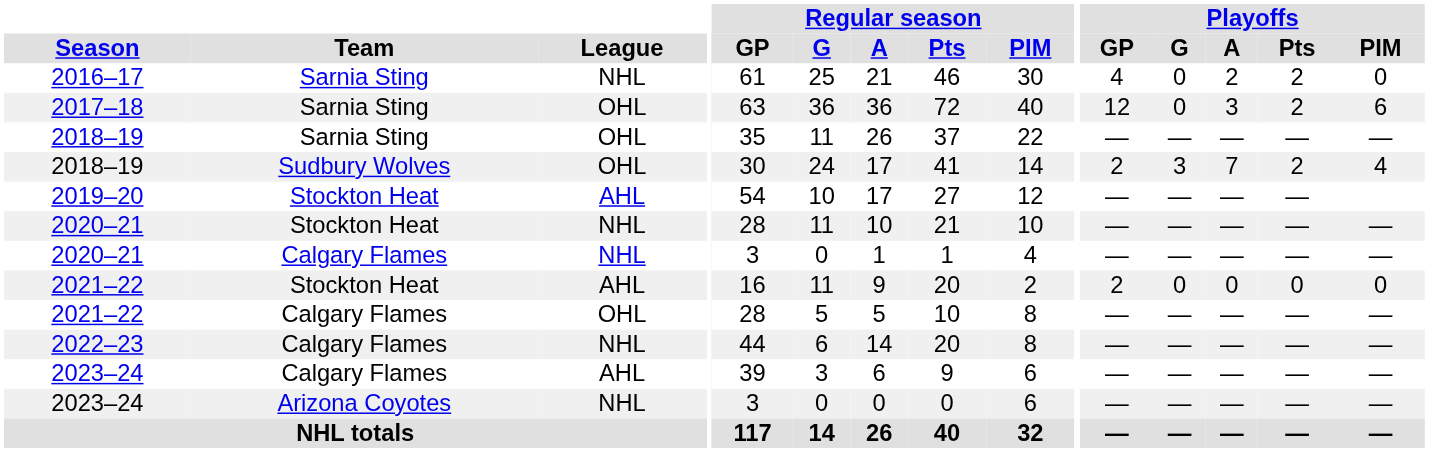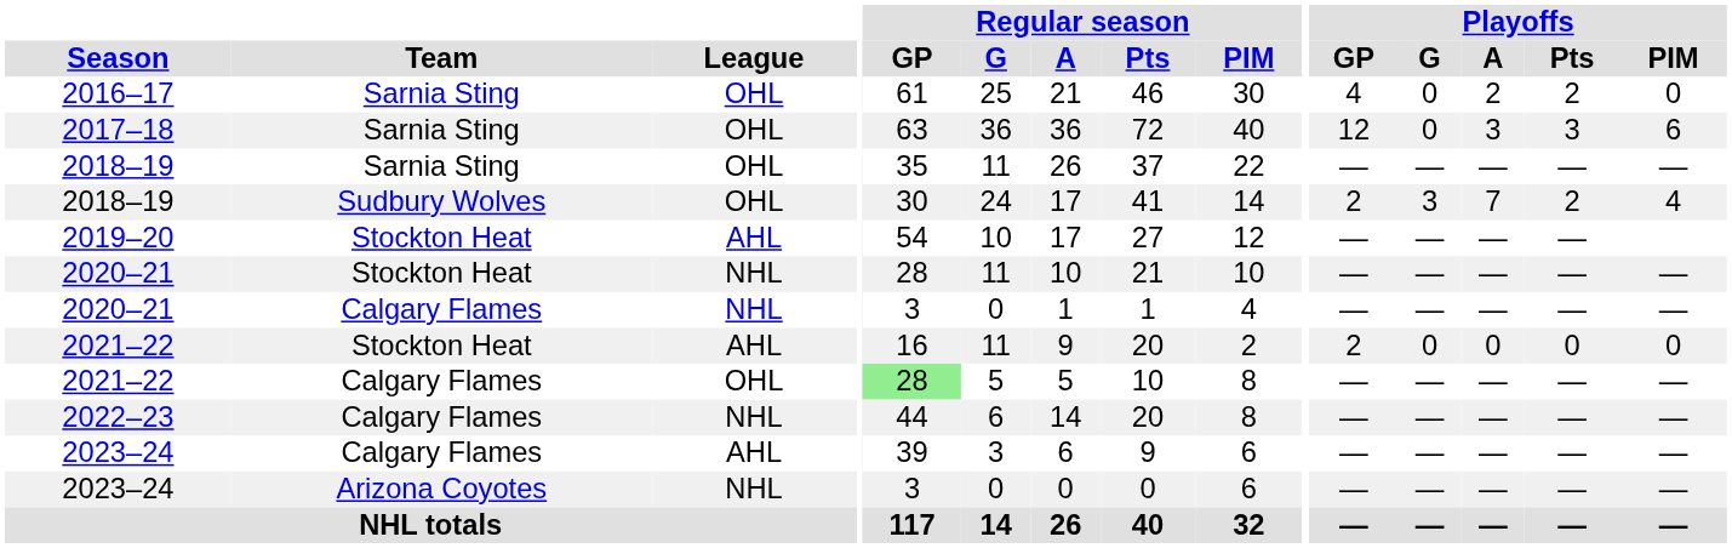 <table border="0" cellpadding="1" cellspacing="0" style="text-align:center; width:60em;">
 <tr bgcolor="#e0e0e0">
 <th colspan="3" bgcolor="#ffffff"></th>
 <th rowspan="100" bgcolor="#ffffff"></th>
 <th colspan="5"><a href='#'>Regular season</a></th>
 <th rowspan="100" bgcolor="#ffffff"></th>
 <th colspan="5"><a href='#'>Playoffs</a></th>
 </tr>
 <tr bgcolor="#e0e0e0">
 <th><a href='#'>Season</a></th>
 <th>Team</th>
 <th>League</th>
 <th>GP</th>
 <th><a href='#'>G</a></th>
 <th><a href='#'>A</a></th>
 <th><a href='#'>Pts</a></th>
 <th><a href='#'>PIM</a></th>
 <th>GP</th>
 <th>G</th>
 <th>A</th>
 <th>Pts</th>
 <th>PIM</th>
 </tr>
 <tr>
 <td><a href='#'>2016–17</a></td>
 <td><a href='#'>Sarnia Sting</a></td>
-<td>NHL</td>
+<td><a href='#'>OHL</a></td>
 <td>61</td>
 <td>25</td>
 <td>21</td>
 <td>46</td>
 <td>30</td>
 <td>4</td>
 <td>0</td>
 <td>2</td>
 <td>2</td>
 <td>0</td>
 </tr>
 <tr bgcolor="#f0f0f0">
 <td><a href='#'>2017–18</a></td>
 <td>Sarnia Sting</td>
 <td>OHL</td>
 <td>63</td>
 <td>36</td>
 <td>36</td>
 <td>72</td>
 <td>40</td>
 <td>12</td>
 <td>0</td>
 <td>3</td>
-<td>2</td>
+<td>3</td>
 <td>6</td>
 </tr>
 <tr>
 <td><a href='#'>2018–19</a></td>
 <td>Sarnia Sting</td>
 <td>OHL</td>
 <td>35</td>
 <td>11</td>
 <td>26</td>
 <td>37</td>
 <td>22</td>
 <td>—</td>
 <td>—</td>
 <td>—</td>
 <td>—</td>
 <td>—</td>
 </tr>
 <tr bgcolor="#f0f0f0">
 <td>2018–19</td>
 <td><a href='#'>Sudbury Wolves</a></td>
 <td>OHL</td>
 <td>30</td>
 <td>24</td>
 <td>17</td>
 <td>41</td>
 <td>14</td>
 <td>2</td>
 <td>3</td>
 <td>7</td>
 <td>2</td>
 <td>4</td>
 </tr>
 <tr>
 <td><a href='#'>2019–20</a></td>
 <td><a href='#'>Stockton Heat</a></td>
 <td><a href='#'>AHL</a></td>
 <td>54</td>
 <td>10</td>
 <td>17</td>
 <td>27</td>
 <td>12</td>
 <td>—</td>
 <td>—</td>
 <td —>—</td>
 <td>—</td>
 </tr>
 <tr bgcolor="#f0f0f0">
 <td><a href='#'>2020–21</a></td>
 <td>Stockton Heat</td>
 <td>NHL</td>
 <td>28</td>
 <td>11</td>
 <td>10</td>
 <td>21</td>
 <td>10</td>
 <td>—</td>
 <td>—</td>
 <td>—</td>
 <td>—</td>
 <td>—</td>
 </tr>
 <tr>
 <td><a href='#'>2020–21</a></td>
 <td><a href='#'>Calgary Flames</a></td>
 <td><a href='#'>NHL</a></td>
 <td>3</td>
 <td>0</td>
 <td>1</td>
 <td>1</td>
 <td>4</td>
 <td>—</td>
 <td>—</td>
 <td>—</td>
 <td>—</td>
 <td>—</td>
 </tr>
 <tr bgcolor="#f0f0f0">
 <td><a href='#'>2021–22</a></td>
 <td>Stockton Heat</td>
 <td>AHL</td>
 <td>16</td>
 <td>11</td>
 <td>9</td>
 <td>20</td>
 <td>2</td>
 <td>2</td>
 <td>0</td>
 <td>0</td>
 <td>0</td>
 <td>0</td>
 </tr>
 <tr>
 <td><a href='#'>2021–22</a></td>
 <td>Calgary Flames</td>
 <td>OHL</td>
-<td>28</td>
+<td style="background: lightgreen;">28</td>
 <td>5</td>
 <td>5</td>
 <td>10</td>
 <td>8</td>
 <td>—</td>
 <td>—</td>
 <td>—</td>
 <td>—</td>
 <td>—</td>
 </tr>
 <tr bgcolor="#f0f0f0">
 <td><a href='#'>2022–23</a></td>
 <td>Calgary Flames</td>
 <td>NHL</td>
 <td>44</td>
 <td>6</td>
 <td>14</td>
 <td>20</td>
 <td>8</td>
 <td>—</td>
 <td>—</td>
 <td>—</td>
 <td>—</td>
 <td>—</td>
 </tr>
 <tr>
 <td><a href='#'>2023–24</a></td>
 <td>Calgary Flames</td>
 <td>AHL</td>
 <td>39</td>
 <td>3</td>
 <td>6</td>
 <td>9</td>
 <td>6</td>
 <td>—</td>
 <td>—</td>
 <td>—</td>
 <td>—</td>
 <td>—</td>
 </tr>
 <tr bgcolor="#f0f0f0">
 <td>2023–24</td>
 <td><a href='#'>Arizona Coyotes</a></td>
 <td>NHL</td>
 <td>3</td>
 <td>0</td>
 <td>0</td>
 <td>0</td>
 <td>6</td>
 <td>—</td>
 <td>—</td>
 <td>—</td>
 <td>—</td>
 <td>—</td>
 </tr>
 <tr bgcolor="#e0e0e0">
 <th colspan="3">NHL totals</th>
 <th>117</th>
 <th>14</th>
 <th>26</th>
 <th>40</th>
 <th>32</th>
 <th>—</th>
 <th>—</th>
 <th>—</th>
 <th>—</th>
 <th>—</th>
 </tr>
 </table>
